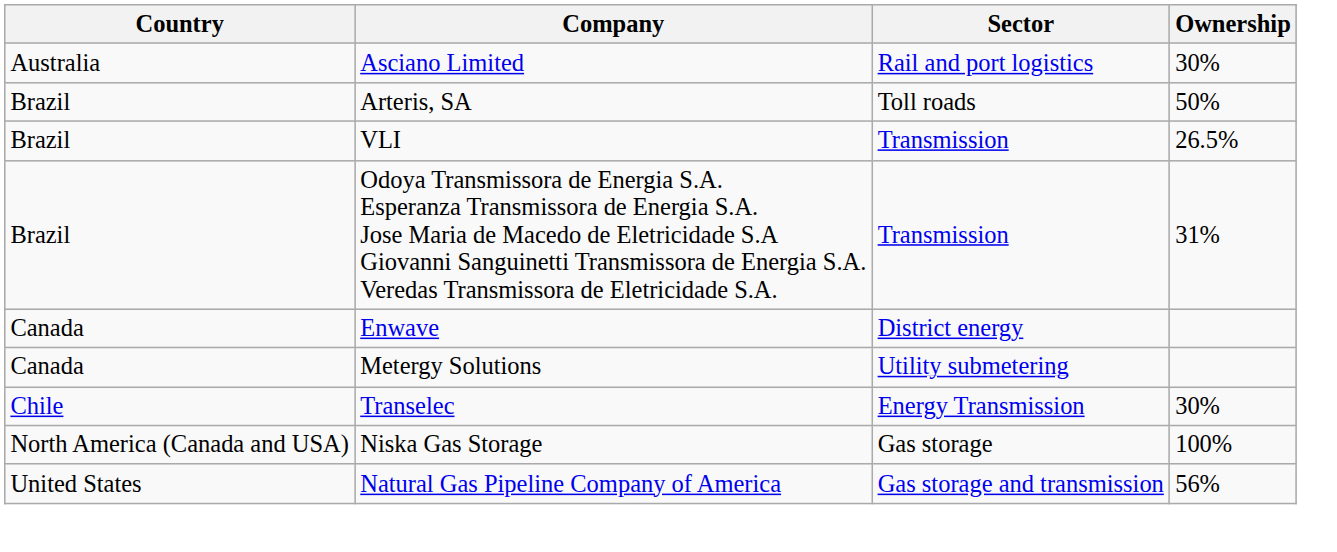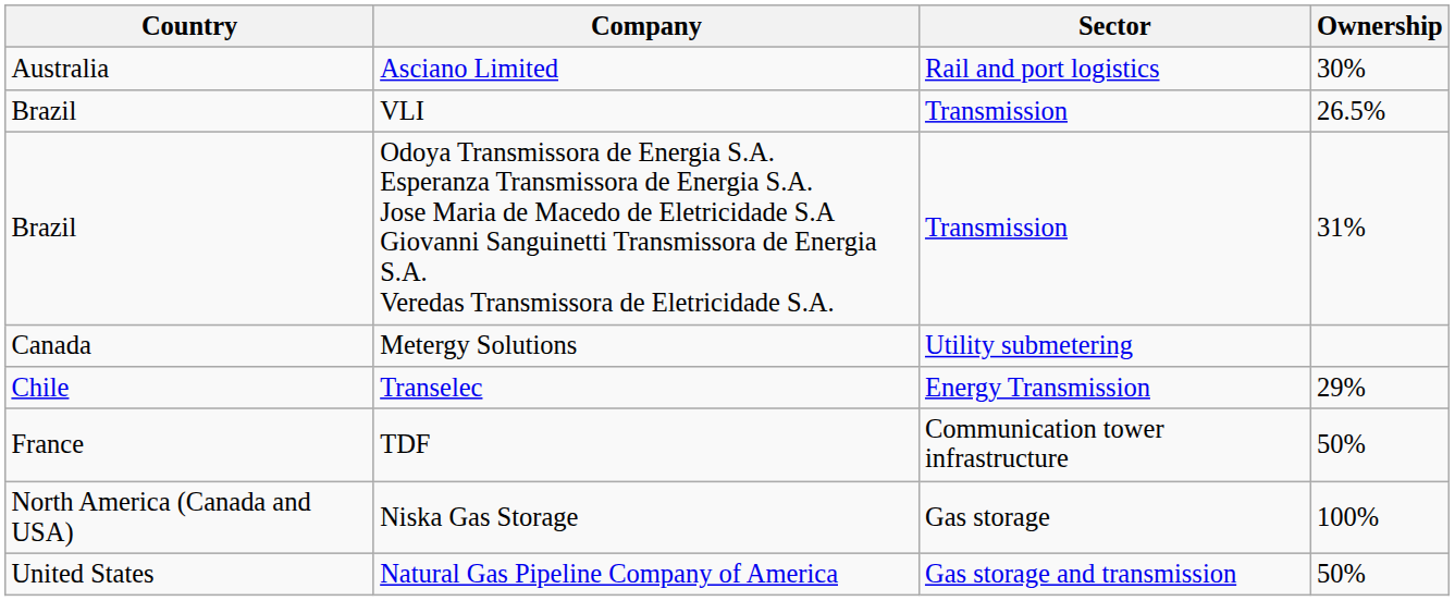 <table class="wikitable sortable">
 <tr>
 <th>Country</th>
 <th>Company</th>
 <th>Sector</th>
 <th>Ownership</th>
 </tr>
 <tr>
 <td>Australia</td>
 <td><a href='#'>Asciano Limited</a></td>
 <td><a href='#'>Rail and port logistics</a></td>
 <td>30%</td>
 </tr>
 <tr>
 <td>Brazil</td>
-<td>Arteris, SA</td>
-<td>Toll roads</td>
-<td>50%</td>
-</tr>
-<tr>
-<td>Brazil</td>
 <td>VLI</td>
 <td><a href='#'>Transmission</a></td>
 <td>26.5%</td>
 </tr>
 <tr>
 <td>Brazil</td>
 <td>Odoya Transmissora de Energia S.A.<br>Esperanza Transmissora de Energia S.A.<br>Jose Maria de Macedo de Eletricidade S.A<br>Giovanni Sanguinetti Transmissora de Energia S.A.<br>Veredas Transmissora de Eletricidade S.A.</td>
 <td><a href='#'>Transmission</a></td>
 <td>31%</td>
 </tr>
 <tr>
 <td>Canada</td>
-<td><a href='#'>Enwave</a></td>
-<td><a href='#'>District energy</a></td>
-<td></td>
-</tr>
-<tr>
-<td>Canada</td>
 <td>Metergy Solutions</td>
 <td><a href='#'>Utility submetering</a></td>
 <td></td>
 </tr>
 <tr>
 <td><a href='#'>Chile</a></td>
 <td><a href='#'>Transelec</a></td>
 <td><a href='#'>Energy Transmission</a></td>
-<td>30%</td>
+<td>29%</td>
+</tr>
+<tr>
+<td>France</td>
+<td>TDF</td>
+<td>Communication tower infrastructure</td>
+<td>50%</td>
 </tr>
 <tr>
 <td>North America (Canada and USA)</td>
 <td>Niska Gas Storage</td>
 <td>Gas storage</td>
 <td>100%</td>
 </tr>
 <tr>
 <td>United States</td>
 <td><a href='#'>Natural Gas Pipeline Company of America</a></td>
 <td><a href='#'>Gas storage and transmission</a></td>
-<td>56%</td>
+<td>50%</td>
 </tr>
 </table>
